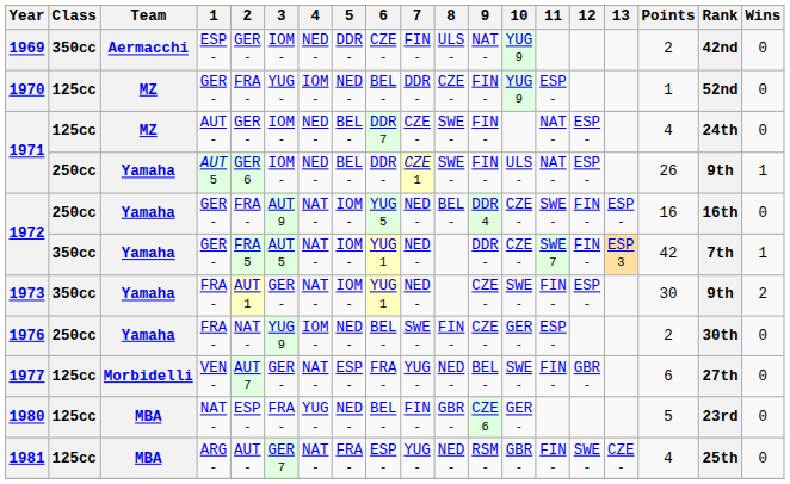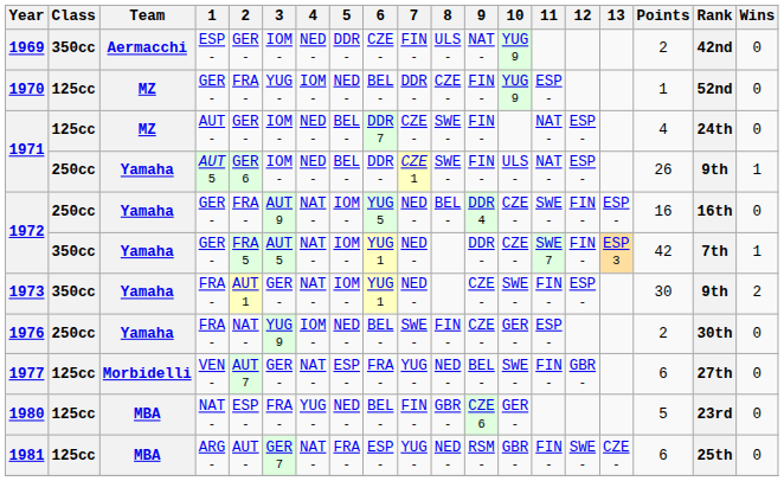 <table class="wikitable" style="text-align:center; font-size:95%">
 <tr>
 <th>Year</th>
 <th>Class</th>
 <th>Team</th>
 <th>1</th>
 <th>2</th>
 <th>3</th>
 <th>4</th>
 <th>5</th>
 <th>6</th>
 <th>7</th>
 <th>8</th>
 <th>9</th>
 <th>10</th>
 <th>11</th>
 <th>12</th>
 <th>13</th>
 <th>Points</th>
 <th>Rank</th>
 <th>Wins</th>
 </tr>
 <tr>
 <th><a href='#'>1969</a></th>
 <th>350cc</th>
 <th><a href='#'>Aermacchi</a></th>
 <td><a href='#'>ESP</a><br><small>-</small></td>
 <td><a href='#'>GER</a><br><small>-</small></td>
 <td><a href='#'>IOM</a><br><small>-</small></td>
 <td><a href='#'>NED</a><br><small>-</small></td>
 <td><a href='#'>DDR</a><br><small>-</small></td>
 <td><a href='#'>CZE</a><br><small>-</small></td>
 <td><a href='#'>FIN</a><br><small>-</small></td>
 <td><a href='#'>ULS</a><br><small>-</small></td>
 <td><a href='#'>NAT</a><br><small>-</small></td>
 <td style="background:#DFFFDF;"><a href='#'>YUG</a><br><small>9</small></td>
 <td></td>
 <td></td>
 <td></td>
 <td>2</td>
 <th>42nd</th>
 <td>0</td>
 </tr>
 <tr>
 <th><a href='#'>1970</a></th>
 <th>125cc</th>
 <th><a href='#'>MZ</a></th>
 <td><a href='#'>GER</a><br><small>-</small></td>
 <td><a href='#'>FRA</a><br><small>-</small></td>
 <td><a href='#'>YUG</a><br><small>-</small></td>
 <td><a href='#'>IOM</a><br><small>-</small></td>
 <td><a href='#'>NED</a><br><small>-</small></td>
 <td><a href='#'>BEL</a><br><small>-</small></td>
 <td><a href='#'>DDR</a><br><small>-</small></td>
 <td><a href='#'>CZE</a><br><small>-</small></td>
 <td><a href='#'>FIN</a><br><small>-</small></td>
 <td style="background:#DFFFDF;"><a href='#'>YUG</a><br><small>9</small></td>
 <td><a href='#'>ESP</a><br><small>-</small></td>
 <td></td>
 <td></td>
 <td>1</td>
 <th>52nd</th>
 <td>0</td>
 </tr>
 <tr>
 <th rowspan=2><a href='#'>1971</a></th>
 <th>125cc</th>
 <th><a href='#'>MZ</a></th>
 <td><a href='#'>AUT</a><br><small>-</small></td>
 <td><a href='#'>GER</a><br><small>-</small></td>
 <td><a href='#'>IOM</a><br><small>-</small></td>
 <td><a href='#'>NED</a><br><small>-</small></td>
 <td><a href='#'>BEL</a><br><small>-</small></td>
 <td style="background:#DFFFDF;"><a href='#'>DDR</a><br><small>7</small></td>
 <td><a href='#'>CZE</a><br><small>-</small></td>
 <td><a href='#'>SWE</a><br><small>-</small></td>
 <td><a href='#'>FIN</a><br><small>-</small></td>
 <td></td>
 <td><a href='#'>NAT</a><br><small>-</small></td>
 <td><a href='#'>ESP</a><br><small>-</small></td>
 <td></td>
 <td>4</td>
 <th>24th</th>
 <td>0</td>
 </tr>
 <tr>
 <th>250cc</th>
 <th><a href='#'>Yamaha</a></th>
 <td style="background:#DFFFDF;"><em><a href='#'>AUT</a></em><br><small>5</small></td>
 <td style="background:#DFFFDF;"><a href='#'>GER</a><br><small>6</small></td>
 <td><a href='#'>IOM</a><br><small>-</small></td>
 <td><a href='#'>NED</a><br><small>-</small></td>
 <td><a href='#'>BEL</a><br><small>-</small></td>
 <td><a href='#'>DDR</a><br><small>-</small></td>
 <td style="background:#FFFFBF;"><em><a href='#'>CZE</a></em><br><small>1</small></td>
 <td><a href='#'>SWE</a><br><small>-</small></td>
 <td><a href='#'>FIN</a><br><small>-</small></td>
 <td><a href='#'>ULS</a><br><small>-</small></td>
 <td><a href='#'>NAT</a><br><small>-</small></td>
 <td><a href='#'>ESP</a><br><small>-</small></td>
 <td></td>
 <td>26</td>
 <th>9th</th>
 <td>1</td>
 </tr>
 <tr>
 <th rowspan=2><a href='#'>1972</a></th>
 <th>250cc</th>
 <th><a href='#'>Yamaha</a></th>
 <td><a href='#'>GER</a><br><small>-</small></td>
 <td><a href='#'>FRA</a><br><small>-</small></td>
 <td style="background:#DFFFDF;"><a href='#'>AUT</a><br><small>9</small></td>
 <td><a href='#'>NAT</a><br><small>-</small></td>
 <td><a href='#'>IOM</a><br><small>-</small></td>
 <td style="background:#DFFFDF;"><a href='#'>YUG</a><br><small>5</small></td>
 <td><a href='#'>NED</a><br><small>-</small></td>
 <td><a href='#'>BEL</a><br><small>-</small></td>
 <td style="background:#DFFFDF;"><a href='#'>DDR</a><br><small>4</small></td>
 <td><a href='#'>CZE</a><br><small>-</small></td>
 <td><a href='#'>SWE</a><br><small>-</small></td>
 <td><a href='#'>FIN</a><br><small>-</small></td>
 <td><a href='#'>ESP</a><br><small>-</small></td>
 <td>16</td>
 <th>16th</th>
 <td>0</td>
 </tr>
 <tr>
 <th>350cc</th>
 <th><a href='#'>Yamaha</a></th>
 <td><a href='#'>GER</a><br><small>-</small></td>
 <td style="background:#DFFFDF;"><a href='#'>FRA</a><br><small>5</small></td>
 <td style="background:#DFFFDF;"><a href='#'>AUT</a><br><small>5</small></td>
 <td><a href='#'>NAT</a><br><small>-</small></td>
 <td><a href='#'>IOM</a><br><small>-</small></td>
 <td style="background:#FFFFBF;"><a href='#'>YUG</a><br><small>1</small></td>
 <td><a href='#'>NED</a><br><small>-</small></td>
 <td></td>
 <td><a href='#'>DDR</a><br><small>-</small></td>
 <td><a href='#'>CZE</a><br><small>-</small></td>
 <td style="background:#DFFFDF;"><a href='#'>SWE</a><br><small>7</small></td>
 <td><a href='#'>FIN</a><br><small>-</small></td>
 <td style="background:#FFDF9F;"><a href='#'>ESP</a><br><small>3</small></td>
 <td>42</td>
 <th>7th</th>
 <td>1</td>
 </tr>
 <tr>
 <th><a href='#'>1973</a></th>
 <th>350cc</th>
 <th><a href='#'>Yamaha</a></th>
 <td><a href='#'>FRA</a><br><small>-</small></td>
 <td style="background:#FFFFBF;"><a href='#'>AUT</a><br><small>1</small></td>
 <td><a href='#'>GER</a><br><small>-</small></td>
 <td><a href='#'>NAT</a><br><small>-</small></td>
 <td><a href='#'>IOM</a><br><small>-</small></td>
 <td style="background:#FFFFBF;"><a href='#'>YUG</a><br><small>1</small></td>
 <td><a href='#'>NED</a><br><small>-</small></td>
 <td></td>
 <td><a href='#'>CZE</a><br><small>-</small></td>
 <td><a href='#'>SWE</a><br><small>-</small></td>
 <td><a href='#'>FIN</a><br><small>-</small></td>
 <td><a href='#'>ESP</a><br><small>-</small></td>
 <td></td>
 <td>30</td>
 <th>9th</th>
 <td>2</td>
 </tr>
 <tr>
 <th><a href='#'>1976</a></th>
 <th>250cc</th>
 <th><a href='#'>Yamaha</a></th>
 <td><a href='#'>FRA</a><br><small>-</small></td>
 <td><a href='#'>NAT</a><br><small>-</small></td>
 <td style="background:#DFFFDF;"><a href='#'>YUG</a><br><small>9</small></td>
 <td><a href='#'>IOM</a><br><small>-</small></td>
 <td><a href='#'>NED</a><br><small>-</small></td>
 <td><a href='#'>BEL</a><br><small>-</small></td>
 <td><a href='#'>SWE</a><br><small>-</small></td>
 <td><a href='#'>FIN</a><br><small>-</small></td>
 <td><a href='#'>CZE</a><br><small>-</small></td>
 <td><a href='#'>GER</a><br><small>-</small></td>
 <td><a href='#'>ESP</a><br><small>-</small></td>
 <td></td>
 <td></td>
 <td>2</td>
 <th>30th</th>
 <td>0</td>
 </tr>
 <tr>
 <th><a href='#'>1977</a></th>
 <th>125cc</th>
 <th><a href='#'>Morbidelli</a></th>
 <td><a href='#'>VEN</a><br><small>-</small></td>
 <td style="background:#DFFFDF;"><a href='#'>AUT</a><br><small>7</small></td>
 <td><a href='#'>GER</a><br><small>-</small></td>
 <td><a href='#'>NAT</a><br><small>-</small></td>
 <td><a href='#'>ESP</a><br><small>-</small></td>
 <td><a href='#'>FRA</a><br><small>-</small></td>
 <td><a href='#'>YUG</a><br><small>-</small></td>
 <td><a href='#'>NED</a><br><small>-</small></td>
 <td><a href='#'>BEL</a><br><small>-</small></td>
 <td><a href='#'>SWE</a><br><small>-</small></td>
 <td><a href='#'>FIN</a><br><small>-</small></td>
 <td><a href='#'>GBR</a><br><small>-</small></td>
 <td></td>
 <td>6</td>
 <th>27th</th>
 <td>0</td>
 </tr>
 <tr>
 <th><a href='#'>1980</a></th>
 <th>125cc</th>
 <th><a href='#'>MBA</a></th>
 <td><a href='#'>NAT</a><br><small>-</small></td>
 <td><a href='#'>ESP</a><br><small>-</small></td>
 <td><a href='#'>FRA</a><br><small>-</small></td>
 <td><a href='#'>YUG</a><br><small>-</small></td>
 <td><a href='#'>NED</a><br><small>-</small></td>
 <td><a href='#'>BEL</a><br><small>-</small></td>
 <td><a href='#'>FIN</a><br><small>-</small></td>
 <td><a href='#'>GBR</a><br><small>-</small></td>
 <td style="background:#DFFFDF;"><a href='#'>CZE</a><br><small>6</small></td>
 <td><a href='#'>GER</a><br><small>-</small></td>
 <td></td>
 <td></td>
 <td></td>
 <td>5</td>
 <th>23rd</th>
 <td>0</td>
 </tr>
 <tr>
 <th><a href='#'>1981</a></th>
 <th>125cc</th>
 <th><a href='#'>MBA</a></th>
 <td><a href='#'>ARG</a><br><small>-</small></td>
 <td><a href='#'>AUT</a><br><small>-</small></td>
 <td style="background:#DFFFDF;"><a href='#'>GER</a><br><small>7</small></td>
 <td><a href='#'>NAT</a><br><small>-</small></td>
 <td><a href='#'>FRA</a><br><small>-</small></td>
 <td><a href='#'>ESP</a><br><small>-</small></td>
 <td><a href='#'>YUG</a><br><small>-</small></td>
 <td><a href='#'>NED</a><br><small>-</small></td>
 <td><a href='#'>RSM</a><br><small>-</small></td>
 <td><a href='#'>GBR</a><br><small>-</small></td>
 <td><a href='#'>FIN</a><br><small>-</small></td>
 <td><a href='#'>SWE</a><br><small>-</small></td>
 <td><a href='#'>CZE</a><br><small>-</small></td>
-<td>4</td>
+<td>6</td>
 <th>25th</th>
 <td>0</td>
 </tr>
 <tr>
 </tr>
 </table>
